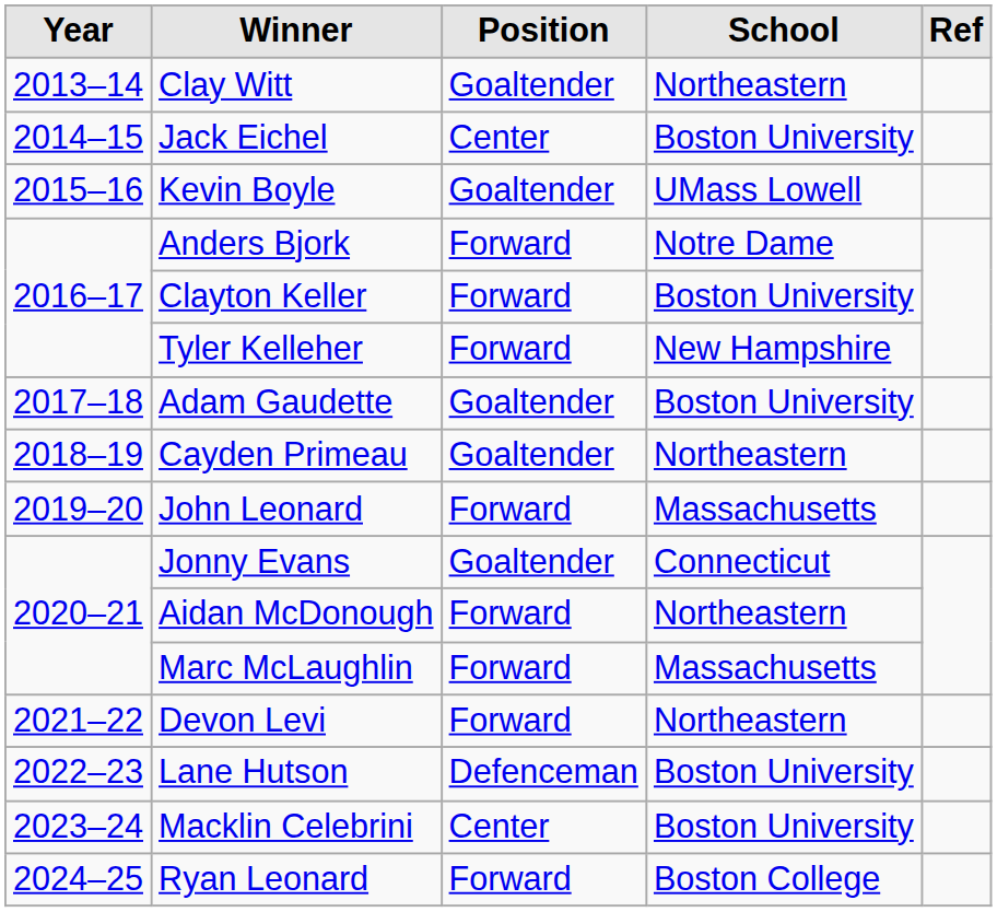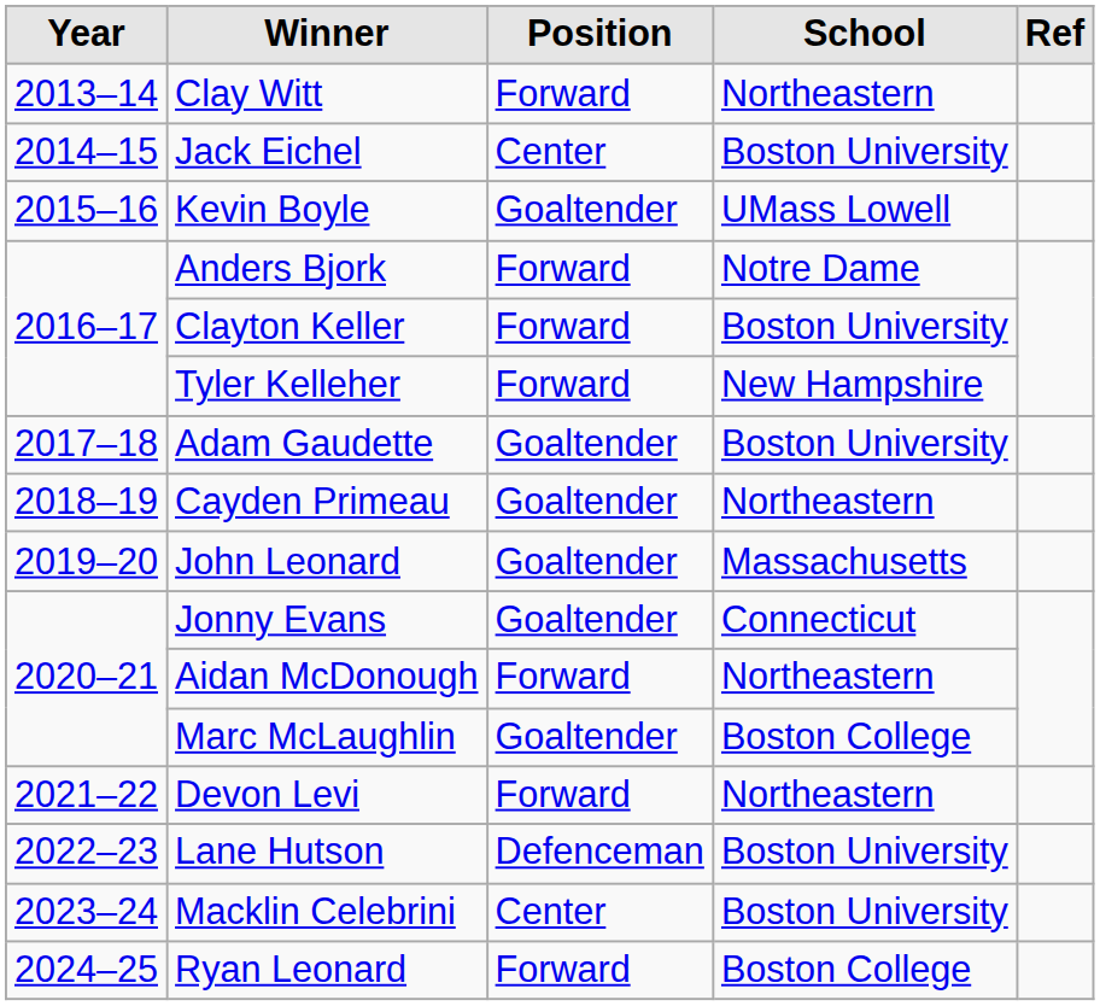 <table class="wikitable sortable">
 <tr>
 <th style="background:#e5e5e5;">Year</th>
 <th style="background:#e5e5e5;">Winner</th>
 <th style="background:#e5e5e5;">Position</th>
 <th style="background:#e5e5e5;">School</th>
 <th style="background:#e5e5e5;">Ref</th>
 </tr>
 <tr>
 <td><a href='#'>2013–14</a></td>
 <td><a href='#'>Clay Witt</a></td>
-<td><a href='#'>Goaltender</a></td>
+<td><a href='#'>Forward</a></td>
 <td><a href='#'>Northeastern</a></td>
 <td></td>
 </tr>
 <tr>
 <td><a href='#'>2014–15</a></td>
 <td><a href='#'>Jack Eichel</a></td>
 <td><a href='#'>Center</a></td>
 <td><a href='#'>Boston University</a></td>
 <td></td>
 </tr>
 <tr>
 <td><a href='#'>2015–16</a></td>
 <td><a href='#'>Kevin Boyle</a></td>
 <td><a href='#'>Goaltender</a></td>
 <td><a href='#'>UMass Lowell</a></td>
 <td></td>
 </tr>
 <tr>
 <td rowspan="3"><a href='#'>2016–17</a></td>
 <td><a href='#'>Anders Bjork</a></td>
 <td><a href='#'>Forward</a></td>
 <td><a href='#'>Notre Dame</a></td>
 <td rowspan="3"></td>
 </tr>
 <tr>
 <td><a href='#'>Clayton Keller</a></td>
 <td><a href='#'>Forward</a></td>
 <td><a href='#'>Boston University</a></td>
 </tr>
 <tr>
 <td><a href='#'>Tyler Kelleher</a></td>
 <td><a href='#'>Forward</a></td>
 <td><a href='#'>New Hampshire</a></td>
 </tr>
 <tr>
 <td><a href='#'>2017–18</a></td>
 <td><a href='#'>Adam Gaudette</a></td>
 <td><a href='#'>Goaltender</a></td>
 <td><a href='#'>Boston University</a></td>
 <td></td>
 </tr>
 <tr>
 <td><a href='#'>2018–19</a></td>
 <td><a href='#'>Cayden Primeau</a></td>
 <td><a href='#'>Goaltender</a></td>
 <td><a href='#'>Northeastern</a></td>
 <td></td>
 </tr>
 <tr>
 <td><a href='#'>2019–20</a></td>
 <td><a href='#'>John Leonard</a></td>
-<td><a href='#'>Forward</a></td>
+<td><a href='#'>Goaltender</a></td>
 <td><a href='#'>Massachusetts</a></td>
 <td></td>
 </tr>
 <tr>
 <td rowspan="3"><a href='#'>2020–21</a></td>
 <td><a href='#'>Jonny Evans</a></td>
 <td><a href='#'>Goaltender</a></td>
 <td><a href='#'>Connecticut</a></td>
 <td rowspan="3"></td>
 </tr>
 <tr>
 <td><a href='#'>Aidan McDonough</a></td>
 <td><a href='#'>Forward</a></td>
 <td><a href='#'>Northeastern</a></td>
 </tr>
 <tr>
 <td><a href='#'>Marc McLaughlin</a></td>
-<td><a href='#'>Forward</a></td>
-<td><a href='#'>Massachusetts</a></td>
+<td><a href='#'>Goaltender</a></td>
+<td><a href='#'>Boston College</a></td>
 </tr>
 <tr>
 <td><a href='#'>2021–22</a></td>
 <td><a href='#'>Devon Levi</a></td>
 <td><a href='#'>Forward</a></td>
 <td><a href='#'>Northeastern</a></td>
 <td></td>
 </tr>
 <tr>
 <td><a href='#'>2022–23</a></td>
 <td><a href='#'>Lane Hutson</a></td>
 <td><a href='#'>Defenceman</a></td>
 <td><a href='#'>Boston University</a></td>
 <td></td>
 </tr>
 <tr>
 <td><a href='#'>2023–24</a></td>
 <td><a href='#'>Macklin Celebrini</a></td>
 <td><a href='#'>Center</a></td>
 <td><a href='#'>Boston University</a></td>
 <td></td>
 </tr>
 <tr>
 <td><a href='#'>2024–25</a></td>
 <td><a href='#'>Ryan Leonard</a></td>
 <td><a href='#'>Forward</a></td>
 <td><a href='#'>Boston College</a></td>
 <td></td>
 </tr>
 </table>
